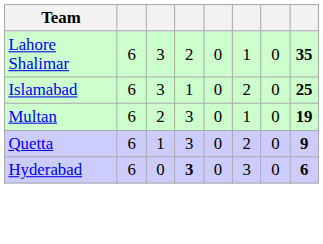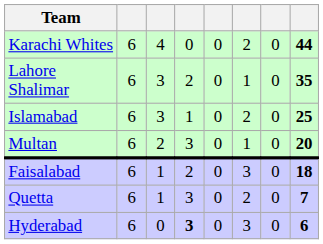 <table class="wikitable sortable" style="text-align: center">
 <tr>
 <th style="width:100px;">Team</th>
 <th style="width:20px;"></th>
 <th style="width:20px;"></th>
 <th style="width:20px;"></th>
 <th style="width:20px;"></th>
 <th style="width:20px;"></th>
 <th style="width:20px;"></th>
 <th style="width:20px;"></th>
+</tr>
+<tr bgcolor="#ccffcc">
+<td style="text-align:left"><a href='#'>Karachi Whites</a></td>
+<td>6</td>
+<td>4</td>
+<td>0</td>
+<td>0</td>
+<td>2</td>
+<td>0</td>
+<td><strong>44</strong></td>
 </tr>
 <tr bgcolor="#ccffcc">
 <td style="text-align:left"><a href='#'>Lahore Shalimar</a></td>
 <td>6</td>
 <td>3</td>
 <td>2</td>
 <td>0</td>
 <td>1</td>
 <td>0</td>
 <td><strong>35</strong></td>
 </tr>
 <tr bgcolor="#ccffcc">
 <td style="text-align:left"><a href='#'>Islamabad</a></td>
 <td>6</td>
 <td>3</td>
 <td>1</td>
 <td>0</td>
 <td>2</td>
 <td>0</td>
 <td><strong>25</strong></td>
 </tr>
 <tr bgcolor="#ccffcc">
 <td style="text-align:left"><a href='#'>Multan</a></td>
 <td>6</td>
 <td>2</td>
 <td>3</td>
 <td>0</td>
 <td>1</td>
 <td>0</td>
-<td><strong>19</strong></td>
+<td><strong>20</strong></td>
+</tr>
+<tr style="border-top:solid #000000" bgcolor="#ccccff">
+<td style="text-align:left"><a href='#'>Faisalabad</a></td>
+<td>6</td>
+<td>1</td>
+<td>2</td>
+<td>0</td>
+<td>3</td>
+<td>0</td>
+<td><strong>18</strong></td>
 </tr>
 <tr bgcolor="#ccccff">
 <td style="text-align:left"><a href='#'>Quetta</a></td>
 <td>6</td>
 <td>1</td>
 <td>3</td>
 <td>0</td>
 <td>2</td>
 <td>0</td>
-<td><strong>9</strong></td>
+<td><strong>7</strong></td>
 </tr>
 <tr bgcolor="#ccccff">
 <td style="text-align:left"><a href='#'>Hyderabad</a></td>
 <td>6</td>
 <td>0</td>
 <td><strong>3</strong></td>
 <td>0</td>
 <td>3</td>
 <td>0</td>
 <td><strong>6</strong></td>
 </tr>
 </table>
